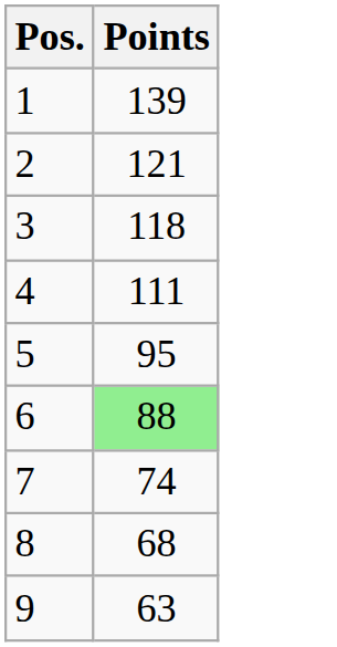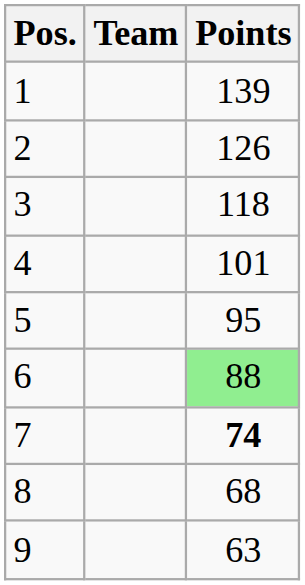 <table class="wikitable sortable">
 <tr>
 <th>Pos.</th>
+<th>Team</th>
 <th>Points</th>
 </tr>
 <tr>
 <td>1</td>
+<td></td>
 <td align=center>139</td>
 </tr>
 <tr>
 <td>2</td>
-<td align=center>121</td>
+<td></td>
+<td align=center>126</td>
 </tr>
 <tr>
 <td>3</td>
+<td></td>
 <td align=center>118</td>
 </tr>
 <tr>
 <td>4</td>
-<td align=center>111</td>
+<td></td>
+<td align=center>101</td>
 </tr>
 <tr>
 <td>5</td>
+<td></td>
 <td align=center>95</td>
 </tr>
 <tr>
 <td>6</td>
+<td></td>
 <td align=center style="background: lightgreen;">88</td>
 </tr>
 <tr>
 <td>7</td>
-<td align=center>74</td>
+<td></td>
+<td align=center><strong>74</strong></td>
 </tr>
 <tr>
 <td>8</td>
+<td></td>
 <td align=center>68</td>
 </tr>
 <tr>
 <td>9</td>
+<td></td>
 <td align=center>63</td>
 </tr>
 </table>
